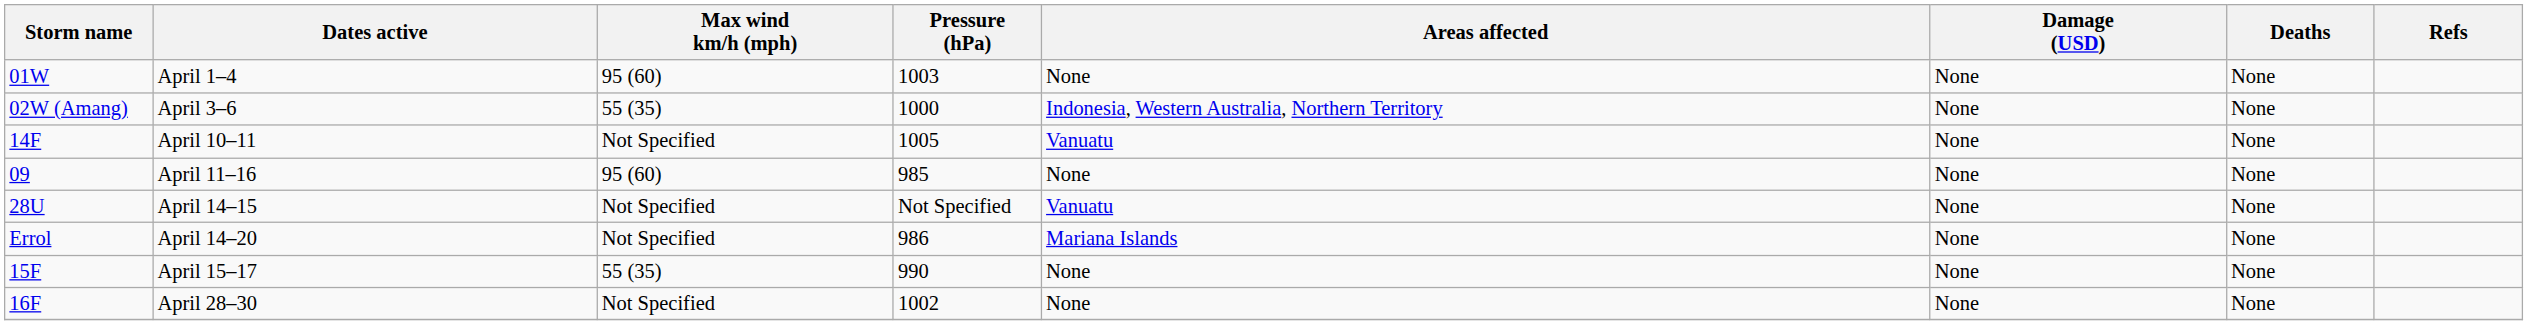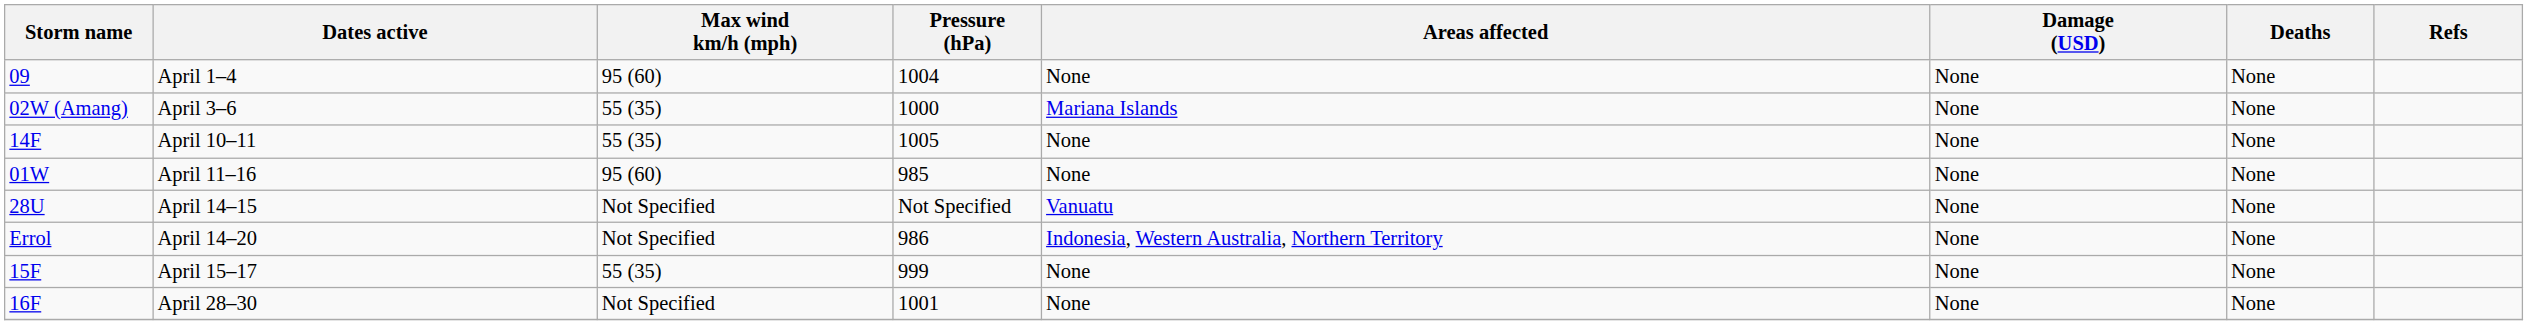 <table class="wikitable sortable">
 <tr>
 <th width="5%">Storm name</th>
 <th width="15%">Dates active</th>
 <th width="10%">Max wind<br>km/h (mph)</th>
 <th width="5%">Pressure<br>(hPa)</th>
 <th width="30%">Areas affected</th>
 <th width="10%">Damage<br>(<a href='#'>USD</a>)</th>
 <th width="5%">Deaths</th>
 <th width="5%">Refs</th>
 </tr>
 <tr>
-<td><a href='#'>01W</a></td>
+<td><a href='#'>09</a></td>
 <td>April 1–4</td>
 <td>95 (60)</td>
-<td>1003</td>
+<td>1004</td>
 <td>None</td>
 <td>None</td>
 <td>None</td>
 <td></td>
 </tr>
 <tr>
 <td><a href='#'>02W (Amang)</a></td>
 <td>April 3–6</td>
 <td>55 (35)</td>
 <td>1000</td>
-<td><a href='#'>Indonesia</a>, <a href='#'>Western Australia</a>, <a href='#'>Northern Territory</a></td>
+<td><a href='#'>Mariana Islands</a></td>
 <td>None</td>
 <td>None</td>
 <td></td>
 </tr>
 <tr>
 <td><a href='#'>14F</a></td>
 <td>April 10–11</td>
-<td>Not Specified</td>
+<td>55 (35)</td>
 <td>1005</td>
-<td><a href='#'>Vanuatu</a></td>
+<td>None</td>
 <td>None</td>
 <td>None</td>
 <td></td>
 </tr>
 <tr>
-<td><a href='#'>09</a></td>
+<td><a href='#'>01W</a></td>
 <td>April 11–16</td>
 <td>95 (60)</td>
 <td>985</td>
 <td>None</td>
 <td>None</td>
 <td>None</td>
 <td></td>
 </tr>
 <tr>
 <td><a href='#'>28U</a></td>
 <td>April 14–15</td>
 <td>Not Specified</td>
 <td>Not Specified</td>
 <td><a href='#'>Vanuatu</a></td>
 <td>None</td>
 <td>None</td>
 <td></td>
 </tr>
 <tr>
 <td><a href='#'>Errol</a></td>
 <td>April 14–20</td>
 <td>Not Specified</td>
 <td>986</td>
-<td><a href='#'>Mariana Islands</a></td>
+<td><a href='#'>Indonesia</a>, <a href='#'>Western Australia</a>, <a href='#'>Northern Territory</a></td>
 <td>None</td>
 <td>None</td>
 <td></td>
 </tr>
 <tr>
 <td><a href='#'>15F</a></td>
 <td>April 15–17</td>
 <td>55 (35)</td>
-<td>990</td>
+<td>999</td>
 <td>None</td>
 <td>None</td>
 <td>None</td>
 <td></td>
 </tr>
 <tr>
 <td><a href='#'>16F</a></td>
 <td>April 28–30</td>
 <td>Not Specified</td>
-<td>1002</td>
+<td>1001</td>
 <td>None</td>
 <td>None</td>
 <td>None</td>
 <td></td>
 </tr>
 <tr>
 </tr>
 </table>
